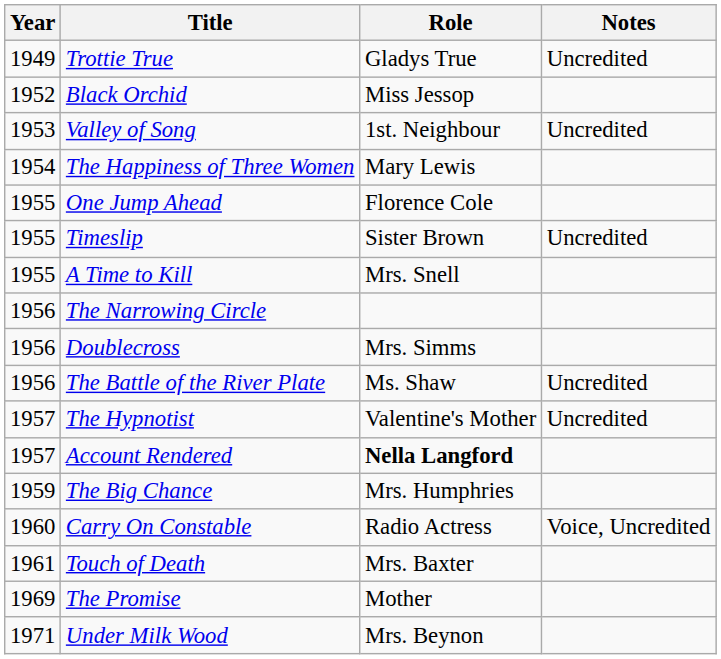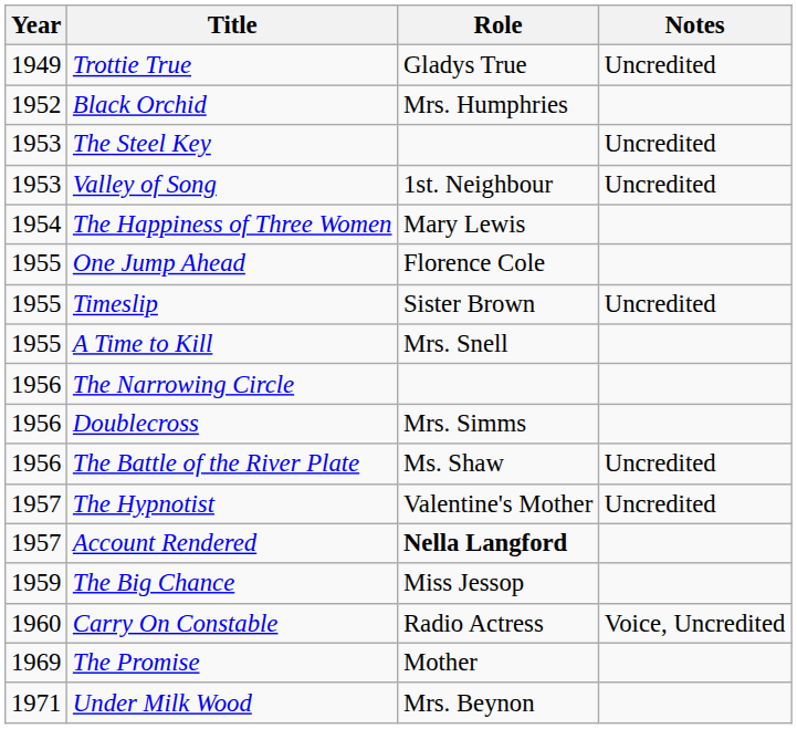 <table class="wikitable">
 <tr>
 <th>Year</th>
 <th>Title</th>
 <th>Role</th>
 <th>Notes</th>
 </tr>
 <tr>
 <td>1949</td>
 <td><em><a href='#'>Trottie True</a></em></td>
 <td>Gladys True</td>
 <td>Uncredited</td>
 </tr>
 <tr>
 <td>1952</td>
 <td><em><a href='#'>Black Orchid</a></em></td>
-<td>Miss Jessop</td>
+<td>Mrs. Humphries</td>
 <td></td>
+</tr>
+<tr>
+<td>1953</td>
+<td><em><a href='#'>The Steel Key</a></em></td>
+<td></td>
+<td>Uncredited</td>
 </tr>
 <tr>
 <td>1953</td>
 <td><em><a href='#'>Valley of Song</a></em></td>
 <td>1st. Neighbour</td>
 <td>Uncredited</td>
 </tr>
 <tr>
 <td>1954</td>
 <td><em><a href='#'>The Happiness of Three Women</a></em></td>
 <td>Mary Lewis</td>
 <td></td>
 </tr>
 <tr>
 <td>1955</td>
 <td><em><a href='#'>One Jump Ahead</a></em></td>
 <td>Florence Cole</td>
 <td></td>
 </tr>
 <tr>
 <td>1955</td>
 <td><em><a href='#'>Timeslip</a></em></td>
 <td>Sister Brown</td>
 <td>Uncredited</td>
 </tr>
 <tr>
 <td>1955</td>
 <td><em><a href='#'>A Time to Kill</a></em></td>
 <td>Mrs. Snell</td>
 <td></td>
 </tr>
 <tr>
 <td>1956</td>
 <td><em><a href='#'>The Narrowing Circle</a></em></td>
 <td></td>
 <td></td>
 </tr>
 <tr>
 <td>1956</td>
 <td><em><a href='#'>Doublecross</a></em></td>
 <td>Mrs. Simms</td>
 <td></td>
 </tr>
 <tr>
 <td>1956</td>
 <td><em><a href='#'>The Battle of the River Plate</a></em></td>
 <td>Ms. Shaw</td>
 <td>Uncredited</td>
 </tr>
 <tr>
 <td>1957</td>
 <td><em><a href='#'>The Hypnotist</a></em></td>
 <td>Valentine's Mother</td>
 <td>Uncredited</td>
 </tr>
 <tr>
 <td>1957</td>
 <td><em><a href='#'>Account Rendered</a></em></td>
 <td><strong>Nella Langford</strong></td>
 <td></td>
 </tr>
 <tr>
 <td>1959</td>
 <td><em><a href='#'>The Big Chance</a></em></td>
-<td>Mrs. Humphries</td>
+<td>Miss Jessop</td>
 <td></td>
 </tr>
 <tr>
 <td>1960</td>
 <td><em><a href='#'>Carry On Constable</a></em></td>
 <td>Radio Actress</td>
 <td>Voice, Uncredited</td>
-</tr>
-<tr>
-<td>1961</td>
-<td><em><a href='#'>Touch of Death</a></em></td>
-<td>Mrs. Baxter</td>
-<td></td>
 </tr>
 <tr>
 <td>1969</td>
 <td><em><a href='#'>The Promise</a></em></td>
 <td>Mother</td>
 <td></td>
 </tr>
 <tr>
 <td>1971</td>
 <td><em><a href='#'>Under Milk Wood</a></em></td>
 <td>Mrs. Beynon</td>
 <td></td>
 </tr>
 </table>
